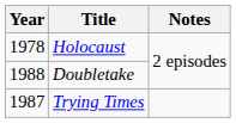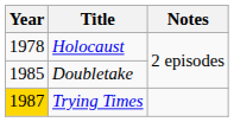 <table class="wikitable">
 <tr>
 <th>Year</th>
 <th>Title</th>
 <th>Notes</th>
 </tr>
 <tr>
 <td>1978</td>
 <td><em><a href='#'>Holocaust</a></em></td>
 <td rowspan=2>2 episodes</td>
 </tr>
 <tr>
-<td>1988</td>
+<td>1985</td>
 <td><em>Doubletake</em></td>
 </tr>
 <tr>
-<td>1987</td>
+<td style="background: gold;">1987</td>
 <td><em><a href='#'>Trying Times</a></em></td>
 </tr>
 </table>
